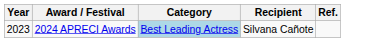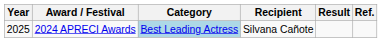 <table class="wikitable">
 <tr>
 <th>Year</th>
 <th>Award / Festival</th>
 <th>Category</th>
 <th>Recipient</th>
+<th>Result</th>
 <th>Ref.</th>
 </tr>
 <tr>
-<td>2023</td>
+<td>2025</td>
 <td><a href='#'>2024 APRECI Awards</a></td>
 <td style="background: lightblue;"><a href='#'>Best Leading Actress</a></td>
 <td>Silvana Cañote</td>
 <td></td>
+<td></td>
 </tr>
 </table>
